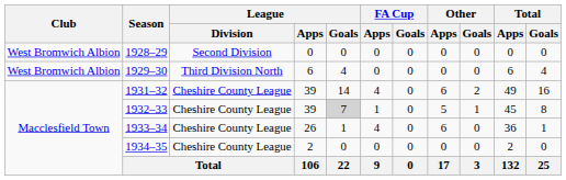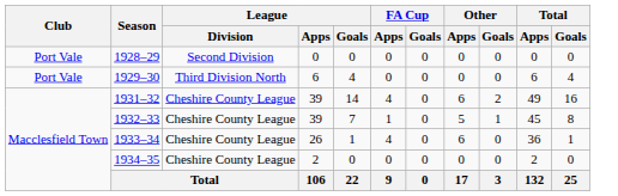 <table class="wikitable" style="text-align:center">
 <tr>
 <th rowspan="2">Club</th>
 <th rowspan="2">Season</th>
 <th colspan="3">League</th>
 <th colspan="2"><a href='#'>FA Cup</a></th>
 <th colspan="2">Other</th>
 <th colspan="2">Total</th>
 </tr>
 <tr>
 <th>Division</th>
 <th>Apps</th>
 <th>Goals</th>
 <th>Apps</th>
 <th>Goals</th>
 <th>Apps</th>
 <th>Goals</th>
 <th>Apps</th>
 <th>Goals</th>
 </tr>
 <tr>
-<td><a href='#'>West Bromwich Albion</a></td>
+<td><a href='#'>Port Vale</a></td>
 <td><a href='#'>1928–29</a></td>
 <td><a href='#'>Second Division</a></td>
 <td>0</td>
 <td>0</td>
 <td>0</td>
 <td>0</td>
 <td>0</td>
 <td>0</td>
 <td>0</td>
 <td>0</td>
 </tr>
 <tr>
-<td><a href='#'>West Bromwich Albion</a></td>
+<td><a href='#'>Port Vale</a></td>
 <td><a href='#'>1929–30</a></td>
 <td><a href='#'>Third Division North</a></td>
 <td>6</td>
 <td>4</td>
 <td>0</td>
 <td>0</td>
 <td>0</td>
 <td>0</td>
 <td>6</td>
 <td>4</td>
 </tr>
 <tr>
 <td rowspan="5"><a href='#'>Macclesfield Town</a></td>
 <td><a href='#'>1931–32</a></td>
 <td><a href='#'>Cheshire County League</a></td>
 <td>39</td>
 <td>14</td>
 <td>4</td>
 <td>0</td>
 <td>6</td>
 <td>2</td>
 <td>49</td>
 <td>16</td>
 </tr>
 <tr>
 <td><a href='#'>1932–33</a></td>
 <td>Cheshire County League</td>
 <td>39</td>
-<td style="background: lightgrey;">7</td>
+<td>7</td>
 <td>1</td>
 <td>0</td>
 <td>5</td>
 <td>1</td>
 <td>45</td>
 <td>8</td>
 </tr>
 <tr>
 <td><a href='#'>1933–34</a></td>
 <td>Cheshire County League</td>
 <td>26</td>
 <td>1</td>
 <td>4</td>
 <td>0</td>
 <td>6</td>
 <td>0</td>
 <td>36</td>
 <td>1</td>
 </tr>
 <tr>
 <td><a href='#'>1934–35</a></td>
 <td>Cheshire County League</td>
 <td>2</td>
 <td>0</td>
 <td>0</td>
 <td>0</td>
 <td>0</td>
 <td>0</td>
 <td>2</td>
 <td>0</td>
 </tr>
 <tr>
 <th colspan="2">Total</th>
 <th>106</th>
 <th>22</th>
 <th>9</th>
 <th>0</th>
 <th>17</th>
 <th>3</th>
 <th>132</th>
 <th>25</th>
 </tr>
 </table>
